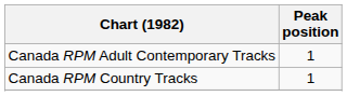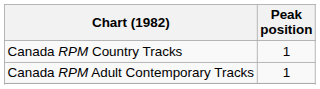 <table class="wikitable sortable">
 <tr>
 <th align="left">Chart (1982)</th>
 <th align="center">Peak<br>position</th>
 </tr>
 <tr>
-<td>Canada <em>RPM</em> Adult Contemporary Tracks</td>
+<td>Canada <em>RPM</em> Country Tracks</td>
 <td align="center">1</td>
 </tr>
 <tr>
-<td>Canada <em>RPM</em> Country Tracks</td>
+<td>Canada <em>RPM</em> Adult Contemporary Tracks</td>
 <td align="center">1</td>
 </tr>
 <tr>
 </tr>
 <tr>
 </tr>
 <tr>
 </tr>
 </table>
